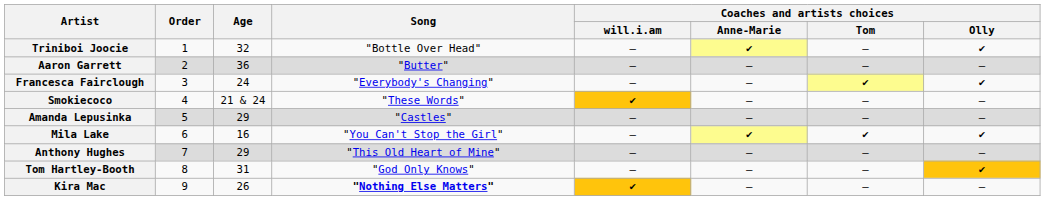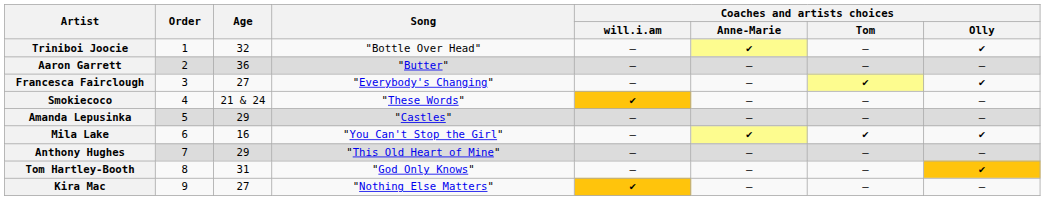 <table class="wikitable" style="text-align:center; width:100%">
 <tr>
 <th scope="col" rowspan="2" style="width:13%">Artist</th>
 <th scope="col" rowspan="2" style="width:05%">Order</th>
 <th scope="col" rowspan="2" style="width:05%">Age</th>
 <th scope="col" rowspan="2" style="width:26%">Song</th>
 <th scope="col" colspan="4" style="width:40%">Coaches and artists choices</th>
 </tr>
 <tr>
 <th style="width:10%">will.i.am</th>
 <th style="width:10%">Anne-Marie</th>
 <th style="width:10%">Tom</th>
 <th style="width:10%">Olly</th>
 </tr>
 <tr>
 <th scope="row">Triniboi Joocie</th>
 <td>1</td>
 <td>32</td>
 <td>"Bottle Over Head"</td>
 <td>–</td>
 <td style="background:#fdfc8f">✔</td>
 <td>–</td>
 <td>✔</td>
 </tr>
 <tr style="background:#DCDCDC">
 <th scope="row">Aaron Garrett</th>
 <td>2</td>
 <td>36</td>
 <td>"<a href='#'>Butter</a>"</td>
 <td>–</td>
 <td>–</td>
 <td>–</td>
 <td>–</td>
 </tr>
 <tr>
 <th scope="row">Francesca Fairclough</th>
 <td>3</td>
-<td>24</td>
+<td>27</td>
 <td>"<a href='#'>Everybody's Changing</a>"</td>
 <td>–</td>
 <td>–</td>
 <td style="background:#fdfc8f">✔</td>
 <td>✔</td>
 </tr>
 <tr>
 <th scope="row">Smokiecoco</th>
 <td>4</td>
 <td>21 & 24</td>
 <td>"<a href='#'>These Words</a>"</td>
 <td style="background:#ffc40c">✔</td>
 <td>–</td>
 <td>–</td>
 <td>–</td>
 </tr>
 <tr style="background:#DCDCDC">
 <th scope="row">Amanda Lepusinka</th>
 <td>5</td>
 <td>29</td>
 <td>"<a href='#'>Castles</a>"</td>
 <td>–</td>
 <td>–</td>
 <td>–</td>
 <td>–</td>
 </tr>
 <tr>
 <th scope="row">Mila Lake</th>
 <td>6</td>
 <td>16</td>
 <td>"<a href='#'>You Can't Stop the Girl</a>"</td>
 <td>–</td>
 <td style="background:#fdfc8f">✔</td>
 <td>✔</td>
 <td>✔</td>
 </tr>
 <tr style="background:#DCDCDC">
 <th scope="row">Anthony Hughes</th>
 <td>7</td>
 <td>29</td>
 <td>"<a href='#'>This Old Heart of Mine</a>"</td>
 <td>–</td>
 <td>–</td>
 <td>–</td>
 <td>–</td>
 </tr>
 <tr>
 <th scope="row">Tom Hartley-Booth</th>
 <td>8</td>
 <td>31</td>
 <td>"<a href='#'>God Only Knows</a>"</td>
 <td>–</td>
 <td>–</td>
 <td>–</td>
 <td style="background:#ffc40c">✔</td>
 </tr>
 <tr>
 <th scope="row">Kira Mac</th>
 <td>9</td>
-<td>26</td>
-<td><strong>"<a href='#'>Nothing Else Matters</a>"</strong></td>
+<td>27</td>
+<td>"<a href='#'>Nothing Else Matters</a>"</td>
 <td style="background:#ffc40c">✔</td>
 <td>–</td>
 <td>–</td>
 <td>–</td>
 </tr>
 </table>
